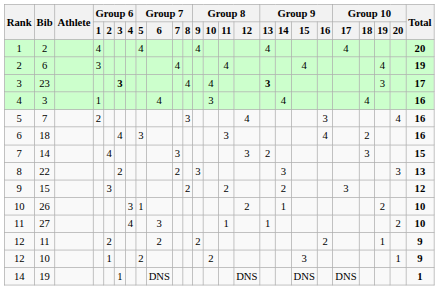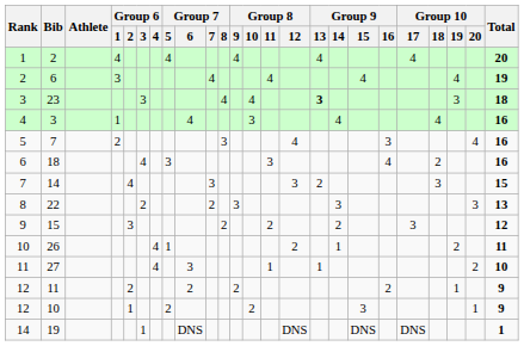 <table class="wikitable" style="text-align:center; font-size:95%">
 <tr>
 <th rowspan=2>Rank</th>
 <th rowspan=2>Bib</th>
 <th rowspan=2>Athlete</th>
 <th colspan=4>Group 6</th>
 <th colspan=4>Group 7</th>
 <th colspan=4>Group 8</th>
 <th colspan=4>Group 9</th>
 <th colspan=4>Group 10</th>
 <th rowspan=2>Total</th>
 </tr>
 <tr>
 <th>1</th>
 <th>2</th>
 <th>3</th>
 <th>4</th>
 <th>5</th>
 <th>6</th>
 <th>7</th>
 <th>8</th>
 <th>9</th>
 <th>10</th>
 <th>11</th>
 <th>12</th>
 <th>13</th>
 <th>14</th>
 <th>15</th>
 <th>16</th>
 <th>17</th>
 <th>18</th>
 <th>19</th>
 <th>20</th>
 </tr>
 <tr bgcolor=ccffcc>
 <td>1</td>
 <td>2</td>
 <td align=left></td>
 <td>4</td>
 <td></td>
 <td></td>
 <td></td>
 <td>4</td>
 <td></td>
 <td></td>
 <td></td>
 <td>4</td>
 <td></td>
 <td></td>
 <td></td>
 <td>4</td>
 <td></td>
 <td></td>
 <td></td>
 <td>4</td>
 <td></td>
 <td></td>
 <td></td>
 <td><strong>20</strong></td>
 </tr>
 <tr bgcolor=ccffcc>
 <td>2</td>
 <td>6</td>
 <td align=left></td>
 <td>3</td>
 <td></td>
 <td></td>
 <td></td>
 <td></td>
 <td></td>
 <td>4</td>
 <td></td>
 <td></td>
 <td></td>
 <td>4</td>
 <td></td>
 <td></td>
 <td></td>
 <td>4</td>
 <td></td>
 <td></td>
 <td></td>
 <td>4</td>
 <td></td>
 <td><strong>19</strong></td>
 </tr>
 <tr bgcolor=ccffcc>
 <td>3</td>
 <td>23</td>
 <td align=left></td>
 <td></td>
 <td></td>
-<td><strong>3</strong></td>
+<td>3</td>
 <td></td>
 <td></td>
 <td></td>
 <td></td>
 <td>4</td>
 <td></td>
 <td>4</td>
 <td></td>
 <td></td>
 <td><strong>3</strong></td>
 <td></td>
 <td></td>
 <td></td>
 <td></td>
 <td></td>
 <td>3</td>
 <td></td>
-<td><strong>17</strong></td>
+<td><strong>18</strong></td>
 </tr>
 <tr bgcolor=ccffcc>
 <td>4</td>
 <td>3</td>
 <td align=left></td>
 <td>1</td>
 <td></td>
 <td></td>
 <td></td>
 <td></td>
 <td>4</td>
 <td></td>
 <td></td>
 <td></td>
 <td>3</td>
 <td></td>
 <td></td>
 <td></td>
 <td>4</td>
 <td></td>
 <td></td>
 <td></td>
 <td>4</td>
 <td></td>
 <td></td>
 <td><strong>16</strong></td>
 </tr>
 <tr>
 <td>5</td>
 <td>7</td>
 <td align=left></td>
 <td>2</td>
 <td></td>
 <td></td>
 <td></td>
 <td></td>
 <td></td>
 <td></td>
 <td>3</td>
 <td></td>
 <td></td>
 <td></td>
 <td>4</td>
 <td></td>
 <td></td>
 <td></td>
 <td>3</td>
 <td></td>
 <td></td>
 <td></td>
 <td>4</td>
 <td><strong>16</strong></td>
 </tr>
 <tr>
 <td>6</td>
 <td>18</td>
 <td align=left></td>
 <td></td>
 <td></td>
 <td>4</td>
 <td></td>
 <td>3</td>
 <td></td>
 <td></td>
 <td></td>
 <td></td>
 <td></td>
 <td>3</td>
 <td></td>
 <td></td>
 <td></td>
 <td></td>
 <td>4</td>
 <td></td>
 <td>2</td>
 <td></td>
 <td></td>
 <td><strong>16</strong></td>
 </tr>
 <tr>
 <td>7</td>
 <td>14</td>
 <td align=left></td>
 <td></td>
 <td>4</td>
 <td></td>
 <td></td>
 <td></td>
 <td></td>
 <td>3</td>
 <td></td>
 <td></td>
 <td></td>
 <td></td>
 <td>3</td>
 <td>2</td>
 <td></td>
 <td></td>
 <td></td>
 <td></td>
 <td>3</td>
 <td></td>
 <td></td>
 <td><strong>15</strong></td>
 </tr>
 <tr>
 <td>8</td>
 <td>22</td>
 <td align=left></td>
 <td></td>
 <td></td>
 <td>2</td>
 <td></td>
 <td></td>
 <td></td>
 <td>2</td>
 <td></td>
 <td>3</td>
 <td></td>
 <td></td>
 <td></td>
 <td></td>
 <td>3</td>
 <td></td>
 <td></td>
 <td></td>
 <td></td>
 <td></td>
 <td>3</td>
 <td><strong>13</strong></td>
 </tr>
 <tr>
 <td>9</td>
 <td>15</td>
 <td align=left></td>
 <td></td>
 <td>3</td>
 <td></td>
 <td></td>
 <td></td>
 <td></td>
 <td></td>
 <td>2</td>
 <td></td>
 <td></td>
 <td>2</td>
 <td></td>
 <td></td>
 <td>2</td>
 <td></td>
 <td></td>
 <td>3</td>
 <td></td>
 <td></td>
 <td></td>
 <td><strong>12</strong></td>
 </tr>
 <tr>
 <td>10</td>
 <td>26</td>
 <td align=left></td>
 <td></td>
 <td></td>
 <td></td>
-<td>3</td>
+<td>4</td>
 <td>1</td>
 <td></td>
 <td></td>
 <td></td>
 <td></td>
 <td></td>
 <td></td>
 <td>2</td>
 <td></td>
 <td>1</td>
 <td></td>
 <td></td>
 <td></td>
 <td></td>
 <td>2</td>
 <td></td>
-<td><strong>10</strong></td>
+<td><strong>11</strong></td>
 </tr>
 <tr>
 <td>11</td>
 <td>27</td>
 <td align=left></td>
 <td></td>
 <td></td>
 <td></td>
 <td>4</td>
 <td></td>
 <td>3</td>
 <td></td>
 <td></td>
 <td></td>
 <td></td>
 <td>1</td>
 <td></td>
 <td>1</td>
 <td></td>
 <td></td>
 <td></td>
 <td></td>
 <td></td>
 <td></td>
 <td>2</td>
 <td><strong>10</strong></td>
 </tr>
 <tr>
 <td>12</td>
 <td>11</td>
 <td align=left></td>
 <td></td>
 <td>2</td>
 <td></td>
 <td></td>
 <td></td>
 <td>2</td>
 <td></td>
 <td></td>
 <td>2</td>
 <td></td>
 <td></td>
 <td></td>
 <td></td>
 <td></td>
 <td></td>
 <td>2</td>
 <td></td>
 <td></td>
 <td>1</td>
 <td></td>
 <td><strong>9</strong></td>
 </tr>
 <tr>
 <td>12</td>
 <td>10</td>
 <td align=left></td>
 <td></td>
 <td>1</td>
 <td></td>
 <td></td>
 <td>2</td>
 <td></td>
 <td></td>
 <td></td>
 <td></td>
 <td>2</td>
 <td></td>
 <td></td>
 <td></td>
 <td></td>
 <td>3</td>
 <td></td>
 <td></td>
 <td></td>
 <td></td>
 <td>1</td>
 <td><strong>9</strong></td>
 </tr>
 <tr>
 <td>14</td>
 <td>19</td>
 <td align=left></td>
 <td></td>
 <td></td>
 <td>1</td>
 <td></td>
 <td></td>
 <td>DNS</td>
 <td></td>
 <td></td>
 <td></td>
 <td></td>
 <td></td>
 <td>DNS</td>
 <td></td>
 <td></td>
 <td>DNS</td>
 <td></td>
 <td>DNS</td>
 <td></td>
 <td></td>
 <td></td>
 <td><strong>1</strong></td>
 </tr>
 </table>
